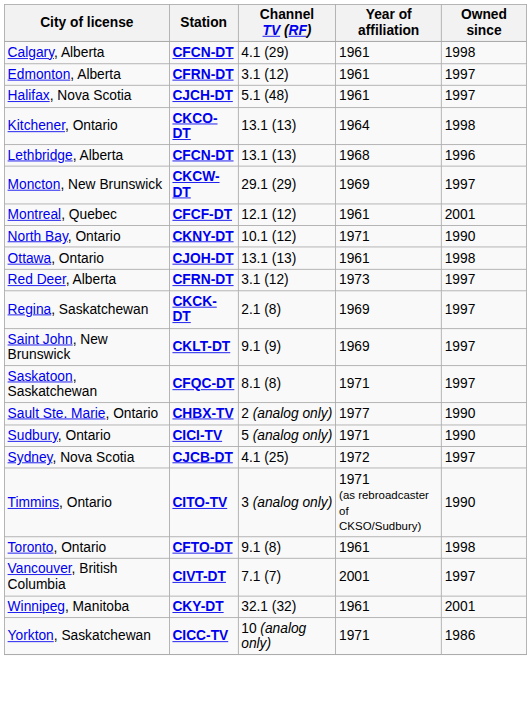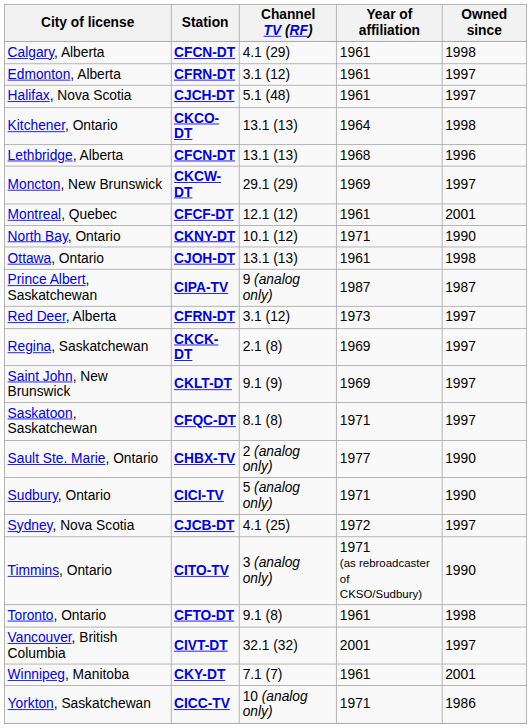 <table class="wikitable">
 <tr>
 <th>City of license</th>
 <th>Station</th>
 <th>Channel<br><em><a href='#'>TV</a> (<a href='#'>RF</a>)</em></th>
 <th>Year of<br>affiliation</th>
 <th>Owned since</th>
 </tr>
 <tr style="vertical-align: top; text-align: left;">
 </tr>
 <tr>
 <td><a href='#'>Calgary</a>, Alberta</td>
 <td><strong><a href='#'>CFCN-DT</a></strong></td>
 <td>4.1 (29)</td>
 <td>1961</td>
 <td>1998</td>
 </tr>
 <tr>
 <td><a href='#'>Edmonton</a>, Alberta</td>
 <td><strong><a href='#'>CFRN-DT</a></strong></td>
 <td>3.1 (12)</td>
 <td>1961</td>
 <td>1997</td>
 </tr>
 <tr>
 <td><a href='#'>Halifax</a>, Nova Scotia</td>
 <td><strong><a href='#'>CJCH-DT</a></strong></td>
 <td>5.1 (48)</td>
 <td>1961</td>
 <td>1997</td>
 </tr>
 <tr>
 <td><a href='#'>Kitchener</a>, Ontario</td>
 <td><strong><a href='#'>CKCO-DT</a></strong></td>
 <td>13.1 (13)</td>
 <td>1964</td>
 <td>1998</td>
 </tr>
 <tr>
 <td><a href='#'>Lethbridge</a>, Alberta</td>
 <td><strong><a href='#'>CFCN-DT</a></strong></td>
 <td>13.1 (13)</td>
 <td>1968</td>
 <td>1996</td>
 </tr>
 <tr>
 <td><a href='#'>Moncton</a>, New Brunswick</td>
 <td><strong><a href='#'>CKCW-DT</a></strong></td>
 <td>29.1 (29)</td>
 <td>1969</td>
 <td>1997</td>
 </tr>
 <tr>
 <td><a href='#'>Montreal</a>, Quebec</td>
 <td><strong><a href='#'>CFCF-DT</a></strong></td>
 <td>12.1 (12)</td>
 <td>1961</td>
 <td>2001</td>
 </tr>
 <tr>
 <td><a href='#'>North Bay</a>, Ontario</td>
 <td><strong><a href='#'>CKNY-DT</a></strong></td>
 <td>10.1 (12)</td>
 <td>1971</td>
 <td>1990</td>
 </tr>
 <tr>
 <td><a href='#'>Ottawa</a>, Ontario</td>
 <td><strong><a href='#'>CJOH-DT</a></strong></td>
 <td>13.1 (13)</td>
 <td>1961</td>
 <td>1998</td>
 </tr>
 <tr>
+<td><a href='#'>Prince Albert</a>, Saskatchewan</td>
+<td><strong><a href='#'>CIPA-TV</a></strong></td>
+<td>9 <em>(analog only)</em></td>
+<td>1987</td>
+<td>1987</td>
+</tr>
+<tr>
 <td><a href='#'>Red Deer</a>, Alberta</td>
 <td><strong><a href='#'>CFRN-DT</a></strong></td>
 <td>3.1 (12)</td>
 <td>1973</td>
 <td>1997</td>
 </tr>
 <tr>
 <td><a href='#'>Regina</a>, Saskatchewan</td>
 <td><strong><a href='#'>CKCK-DT</a></strong></td>
 <td>2.1 (8)</td>
 <td>1969</td>
 <td>1997</td>
 </tr>
 <tr>
 <td><a href='#'>Saint John</a>, New Brunswick</td>
 <td><strong><a href='#'>CKLT-DT</a></strong></td>
 <td>9.1 (9)</td>
 <td>1969</td>
 <td>1997</td>
 </tr>
 <tr>
 <td><a href='#'>Saskatoon</a>, Saskatchewan</td>
 <td><strong><a href='#'>CFQC-DT</a></strong></td>
 <td>8.1 (8)</td>
 <td>1971</td>
 <td>1997</td>
 </tr>
 <tr>
 <td><a href='#'>Sault Ste. Marie</a>, Ontario</td>
 <td><strong><a href='#'>CHBX-TV</a></strong></td>
 <td>2 <em>(analog only)</em></td>
 <td>1977</td>
 <td>1990</td>
 </tr>
 <tr>
 <td><a href='#'>Sudbury</a>, Ontario</td>
 <td><strong><a href='#'>CICI-TV</a></strong></td>
 <td>5 <em>(analog only)</em></td>
 <td>1971</td>
 <td>1990</td>
 </tr>
 <tr>
 <td><a href='#'>Sydney</a>, Nova Scotia</td>
 <td><strong><a href='#'>CJCB-DT</a></strong></td>
 <td>4.1 (25)</td>
 <td>1972</td>
 <td>1997</td>
 </tr>
 <tr>
 <td><a href='#'>Timmins</a>, Ontario</td>
 <td><strong><a href='#'>CITO-TV</a></strong></td>
 <td>3 <em>(analog only)</em></td>
 <td>1971<br><small>(as rebroadcaster of<br>CKSO/Sudbury)</small></td>
 <td>1990</td>
 </tr>
 <tr>
 <td><a href='#'>Toronto</a>, Ontario</td>
 <td><strong><a href='#'>CFTO-DT</a></strong></td>
 <td>9.1 (8)</td>
 <td>1961</td>
 <td>1998</td>
 </tr>
 <tr>
 <td><a href='#'>Vancouver</a>, British Columbia</td>
 <td><strong><a href='#'>CIVT-DT</a></strong></td>
-<td>7.1 (7)</td>
+<td>32.1 (32)</td>
 <td>2001</td>
 <td>1997</td>
 </tr>
 <tr>
 <td><a href='#'>Winnipeg</a>, Manitoba</td>
 <td><strong><a href='#'>CKY-DT</a></strong></td>
-<td>32.1 (32)</td>
+<td>7.1 (7)</td>
 <td>1961</td>
 <td>2001</td>
 </tr>
 <tr>
 <td><a href='#'>Yorkton</a>, Saskatchewan</td>
 <td><strong><a href='#'>CICC-TV</a></strong></td>
 <td>10 <em>(analog only)</em></td>
 <td>1971</td>
 <td>1986</td>
 </tr>
 <tr>
 </tr>
 </table>
